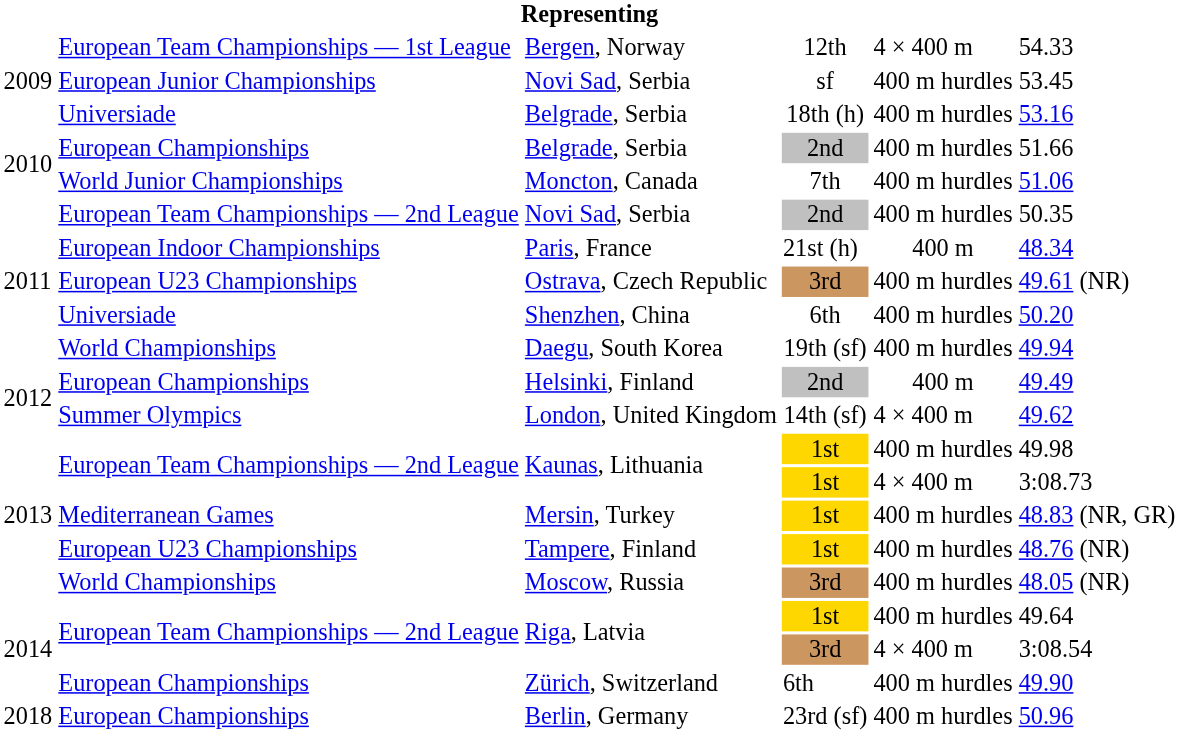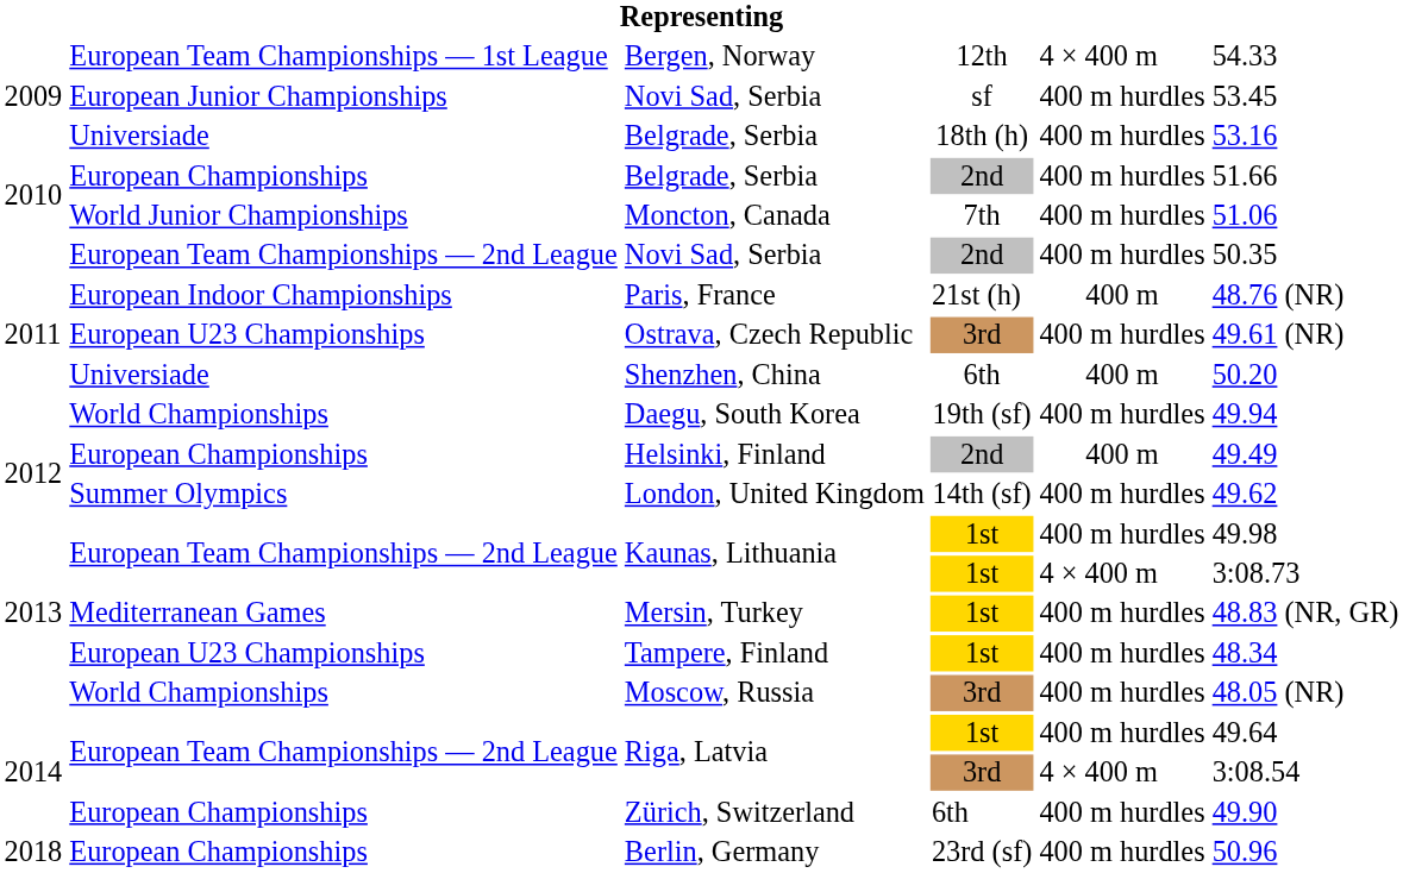 <table>
 <tr>
 <th colspan="6">Representing </th>
 </tr>
 <tr>
 <td rowspan=3>2009</td>
 <td><a href='#'>European Team Championships — 1st League</a></td>
 <td><a href='#'>Bergen</a>, Norway</td>
 <td align=center>12th</td>
 <td>4 × 400 m</td>
 <td>54.33</td>
 </tr>
 <tr>
 <td><a href='#'>European Junior Championships</a></td>
 <td><a href='#'>Novi Sad</a>, Serbia</td>
 <td align=center>sf</td>
 <td>400 m hurdles</td>
 <td>53.45</td>
 </tr>
 <tr>
 <td><a href='#'>Universiade</a></td>
 <td><a href='#'>Belgrade</a>, Serbia</td>
 <td align=center>18th (h)</td>
 <td>400 m hurdles</td>
 <td><a href='#'>53.16</a></td>
 </tr>
 <tr>
 <td rowspan=2>2010</td>
 <td><a href='#'>European Championships</a></td>
 <td><a href='#'>Belgrade</a>, Serbia</td>
 <td align=center bgcolor=silver>2nd</td>
 <td>400 m hurdles</td>
 <td>51.66</td>
 </tr>
 <tr>
 <td><a href='#'>World Junior Championships</a></td>
 <td><a href='#'>Moncton</a>, Canada</td>
 <td align=center>7th</td>
 <td>400 m hurdles</td>
 <td><a href='#'>51.06</a></td>
 </tr>
 <tr>
 <td rowspan=5>2011</td>
 <td><a href='#'>European Team Championships — 2nd League</a></td>
 <td><a href='#'>Novi Sad</a>, Serbia</td>
 <td bgcolor="silver" align=center>2nd</td>
 <td>400 m hurdles</td>
 <td>50.35</td>
 </tr>
 <tr>
 <td><a href='#'>European Indoor Championships</a></td>
 <td><a href='#'>Paris</a>, France</td>
 <td>21st (h)</td>
 <td align=center>400 m</td>
-<td><a href='#'>48.34</a></td>
+<td><a href='#'>48.76</a> (NR)</td>
 </tr>
 <tr>
 <td><a href='#'>European U23 Championships</a></td>
 <td><a href='#'>Ostrava</a>, Czech Republic</td>
 <td bgcolor=cc966 align=center>3rd</td>
 <td>400 m hurdles</td>
 <td><a href='#'>49.61</a> (NR)</td>
 </tr>
 <tr>
 <td><a href='#'>Universiade</a></td>
 <td><a href='#'>Shenzhen</a>, China</td>
 <td align=center>6th</td>
-<td>400 m hurdles</td>
+<td align=center>400 m</td>
 <td><a href='#'>50.20</a></td>
 </tr>
 <tr>
 <td><a href='#'>World Championships</a></td>
 <td><a href='#'>Daegu</a>, South Korea</td>
 <td align=center>19th (sf)</td>
 <td>400 m hurdles</td>
 <td><a href='#'>49.94</a></td>
 </tr>
 <tr>
 <td rowspan=2>2012</td>
 <td><a href='#'>European Championships</a></td>
 <td><a href='#'>Helsinki</a>, Finland</td>
 <td bgcolor=silver align=center>2nd</td>
 <td align=center>400 m</td>
 <td><a href='#'>49.49</a></td>
 </tr>
 <tr>
 <td><a href='#'>Summer Olympics</a></td>
 <td><a href='#'>London</a>, United Kingdom</td>
 <td align=center>14th (sf)</td>
-<td>4 × 400 m</td>
+<td>400 m hurdles</td>
 <td><a href='#'>49.62</a></td>
 </tr>
 <tr>
 <td rowspan=5>2013</td>
 <td rowspan=2><a href='#'>European Team Championships — 2nd League</a></td>
 <td rowspan=2><a href='#'>Kaunas</a>, Lithuania</td>
 <td bgcolor="gold" align=center>1st</td>
 <td>400 m hurdles</td>
 <td>49.98</td>
 </tr>
 <tr>
 <td bgcolor="gold" align=center>1st</td>
 <td>4 × 400 m</td>
 <td>3:08.73</td>
 </tr>
 <tr>
 <td><a href='#'>Mediterranean Games</a></td>
 <td><a href='#'>Mersin</a>, Turkey</td>
 <td bgcolor=gold align=center>1st</td>
 <td>400 m hurdles</td>
 <td><a href='#'>48.83</a> (NR, GR)</td>
 </tr>
 <tr>
 <td><a href='#'>European U23 Championships</a></td>
 <td><a href='#'>Tampere</a>, Finland</td>
 <td bgcolor=gold align=center>1st</td>
 <td>400 m hurdles</td>
-<td><a href='#'>48.76</a> (NR)</td>
+<td><a href='#'>48.34</a></td>
 </tr>
 <tr>
 <td><a href='#'>World Championships</a></td>
 <td><a href='#'>Moscow</a>, Russia</td>
 <td bgcolor=cc966 align=center>3rd</td>
 <td>400 m hurdles</td>
 <td><a href='#'>48.05</a> (NR)</td>
 </tr>
 <tr>
 <td rowspan=3>2014</td>
 <td rowspan=2><a href='#'>European Team Championships — 2nd League</a></td>
 <td rowspan=2><a href='#'>Riga</a>, Latvia</td>
 <td bgcolor="gold" align=center>1st</td>
 <td>400 m hurdles</td>
 <td>49.64</td>
 </tr>
 <tr>
 <td bgcolor=cc966 align=center>3rd</td>
 <td>4 × 400 m</td>
 <td>3:08.54</td>
 </tr>
 <tr>
 <td><a href='#'>European Championships</a></td>
 <td><a href='#'>Zürich</a>, Switzerland</td>
 <td>6th</td>
 <td>400 m hurdles</td>
 <td><a href='#'>49.90</a></td>
 </tr>
 <tr>
 <td>2018</td>
 <td><a href='#'>European Championships</a></td>
 <td><a href='#'>Berlin</a>, Germany</td>
 <td>23rd (sf)</td>
 <td>400 m hurdles</td>
 <td><a href='#'>50.96</a></td>
 </tr>
 </table>
